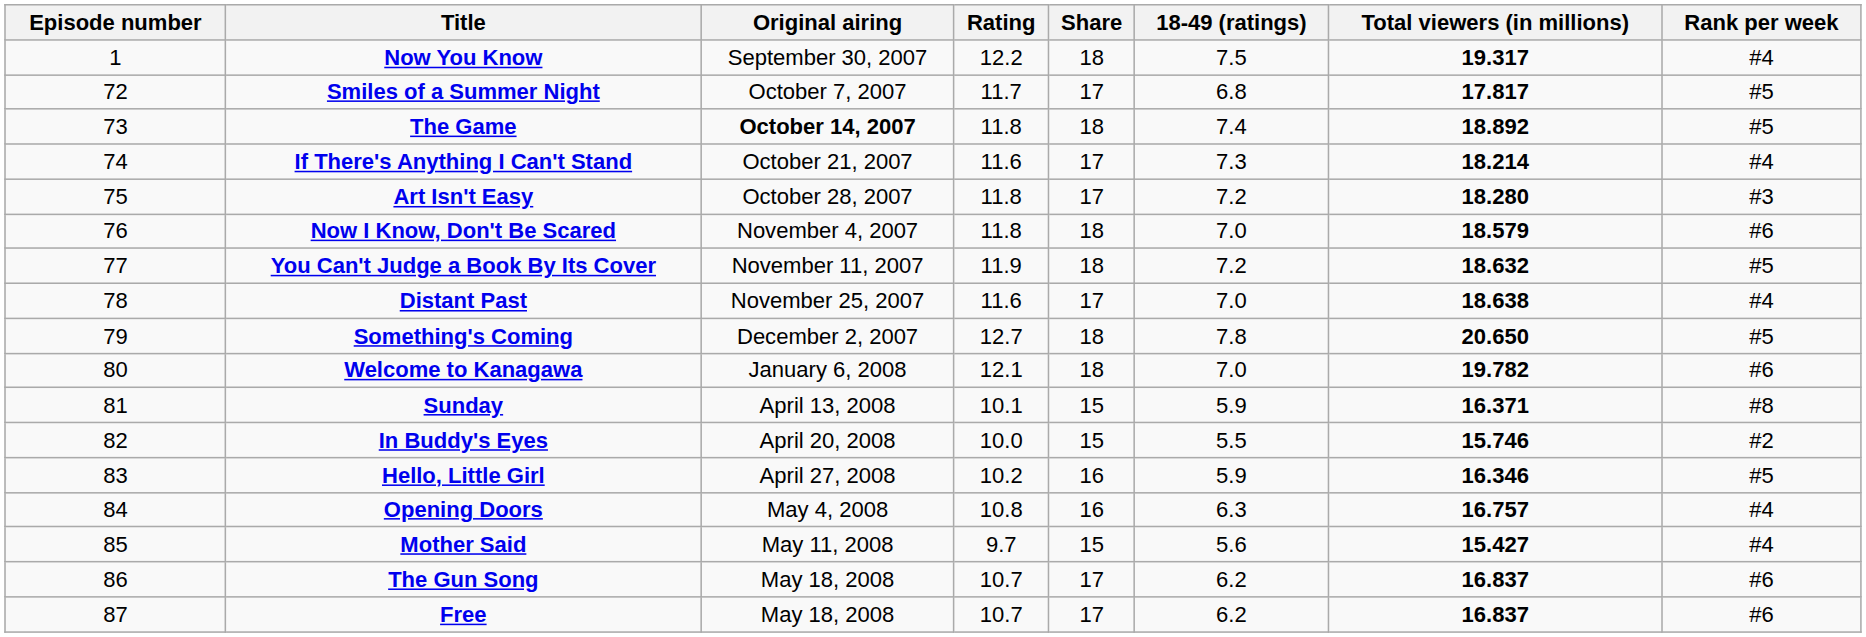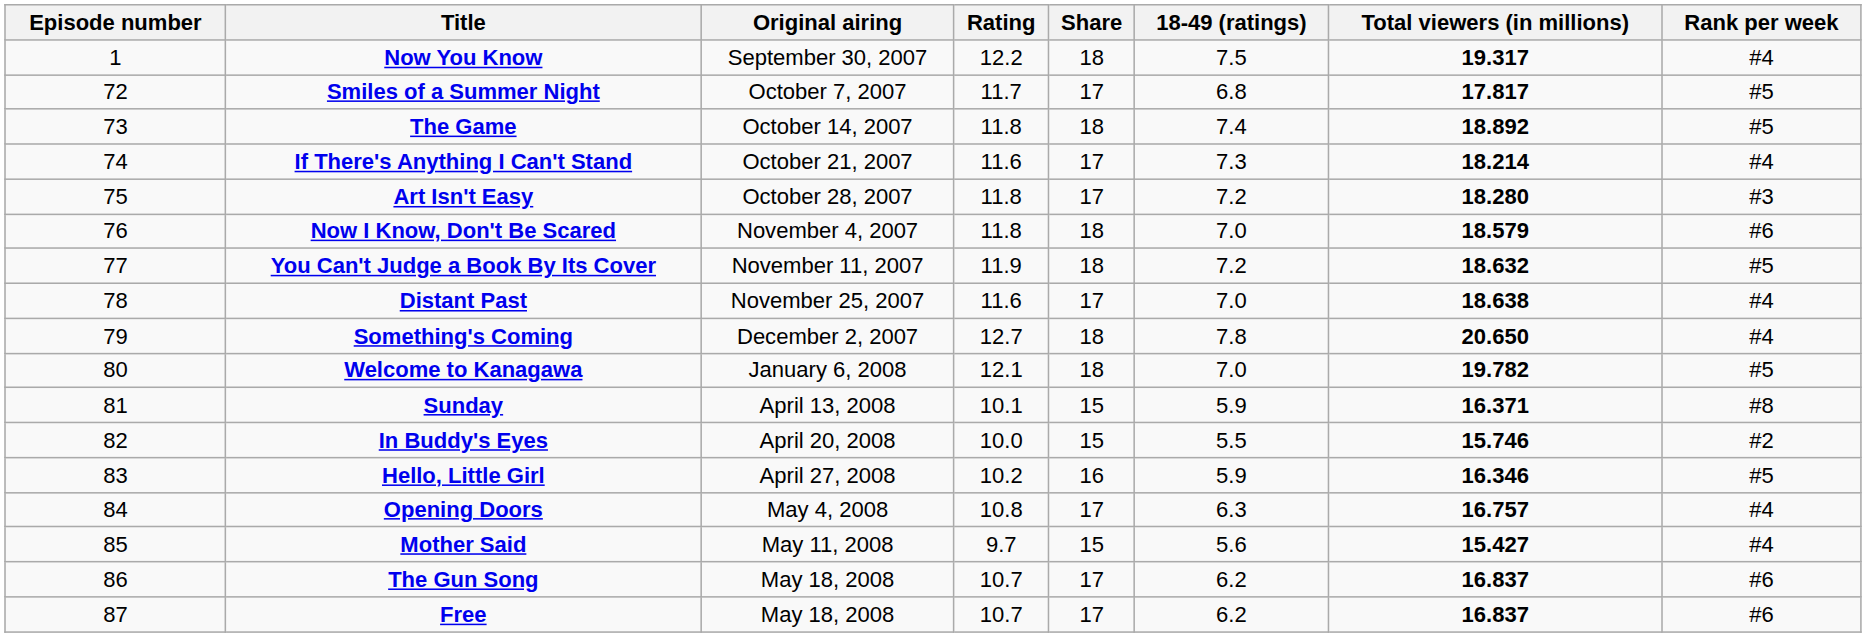 <table class="wikitable" style="font-size:90%; text-align:center; width: 96%; margin-left: auto; margin-right: auto;">
 <tr>
 <th>Episode number<br></th>
 <th>Title</th>
 <th>Original airing</th>
 <th>Rating</th>
 <th>Share</th>
 <th>18-49 (ratings) </th>
 <th>Total viewers (in millions)</th>
 <th>Rank per week</th>
 </tr>
 <tr>
 <td>1<br></td>
 <td><strong><a href='#'>Now You Know</a></strong></td>
 <td>September 30, 2007</td>
 <td>12.2</td>
 <td>18</td>
 <td>7.5</td>
 <td><strong>19.317</strong></td>
 <td>#4</td>
 </tr>
 <tr>
 <td>72<br></td>
 <td><strong><a href='#'>Smiles of a Summer Night</a></strong></td>
 <td>October 7, 2007</td>
 <td>11.7</td>
 <td>17</td>
 <td>6.8</td>
 <td><strong>17.817</strong></td>
 <td>#5</td>
 </tr>
 <tr>
 <td>73<br></td>
 <td><strong><a href='#'>The Game</a></strong></td>
-<td><strong>October 14, 2007</strong></td>
+<td>October 14, 2007</td>
 <td>11.8</td>
 <td>18</td>
 <td>7.4</td>
 <td><strong>18.892</strong></td>
 <td>#5</td>
 </tr>
 <tr>
 <td>74<br></td>
 <td><strong><a href='#'>If There's Anything I Can't Stand</a></strong></td>
 <td>October 21, 2007</td>
 <td>11.6</td>
 <td>17</td>
 <td>7.3</td>
 <td><strong>18.214</strong></td>
 <td>#4</td>
 </tr>
 <tr>
 <td>75<br></td>
 <td><strong><a href='#'>Art Isn't Easy</a></strong></td>
 <td>October 28, 2007</td>
 <td>11.8</td>
 <td>17</td>
 <td>7.2</td>
 <td><strong>18.280</strong></td>
 <td>#3</td>
 </tr>
 <tr>
 <td>76<br></td>
 <td><strong><a href='#'>Now I Know, Don't Be Scared</a></strong></td>
 <td>November 4, 2007</td>
 <td>11.8</td>
 <td>18</td>
 <td>7.0</td>
 <td><strong>18.579</strong></td>
 <td>#6</td>
 </tr>
 <tr>
 <td>77<br></td>
 <td><strong><a href='#'>You Can't Judge a Book By Its Cover</a></strong></td>
 <td>November 11, 2007</td>
 <td>11.9</td>
 <td>18</td>
 <td>7.2</td>
 <td><strong>18.632</strong></td>
 <td>#5</td>
 </tr>
 <tr>
 <td>78<br></td>
 <td><strong><a href='#'>Distant Past</a></strong></td>
 <td>November 25, 2007</td>
 <td>11.6</td>
 <td>17</td>
 <td>7.0</td>
 <td><strong>18.638</strong></td>
 <td>#4</td>
 </tr>
 <tr>
 <td>79<br></td>
 <td><strong><a href='#'>Something's Coming</a></strong></td>
 <td>December 2, 2007</td>
 <td>12.7</td>
 <td>18</td>
 <td>7.8</td>
 <td><strong>20.650</strong></td>
-<td>#5</td>
+<td>#4</td>
 </tr>
 <tr>
 <td>80<br></td>
 <td><strong><a href='#'>Welcome to Kanagawa</a></strong></td>
 <td>January 6, 2008</td>
 <td>12.1</td>
 <td>18</td>
 <td>7.0</td>
 <td><strong>19.782</strong></td>
-<td>#6</td>
+<td>#5</td>
 </tr>
 <tr>
 <td>81<br></td>
 <td><strong><a href='#'>Sunday</a></strong></td>
 <td>April 13, 2008</td>
 <td>10.1</td>
 <td>15</td>
 <td>5.9</td>
 <td><strong>16.371</strong></td>
 <td>#8</td>
 </tr>
 <tr>
 <td>82<br></td>
 <td><strong><a href='#'>In Buddy's Eyes</a></strong></td>
 <td>April 20, 2008</td>
 <td>10.0</td>
 <td>15</td>
 <td>5.5</td>
 <td><strong>15.746</strong></td>
 <td>#2</td>
 </tr>
 <tr>
 <td>83<br></td>
 <td><strong><a href='#'>Hello, Little Girl</a></strong></td>
 <td>April 27, 2008</td>
 <td>10.2</td>
 <td>16</td>
 <td>5.9</td>
 <td><strong>16.346</strong></td>
 <td>#5</td>
 </tr>
 <tr>
 <td>84<br></td>
 <td><strong><a href='#'>Opening Doors</a></strong></td>
 <td>May 4, 2008</td>
 <td>10.8</td>
-<td>16</td>
+<td>17</td>
 <td>6.3</td>
 <td><strong>16.757</strong></td>
 <td>#4</td>
 </tr>
 <tr>
 <td>85<br></td>
 <td><strong><a href='#'>Mother Said</a></strong></td>
 <td>May 11, 2008</td>
 <td>9.7</td>
 <td>15</td>
 <td>5.6</td>
 <td><strong>15.427</strong></td>
 <td>#4</td>
 </tr>
 <tr>
 <td>86<br></td>
 <td><strong><a href='#'>The Gun Song</a></strong></td>
 <td>May 18, 2008</td>
 <td>10.7</td>
 <td>17</td>
 <td>6.2</td>
 <td><strong>16.837</strong></td>
 <td>#6</td>
 </tr>
 <tr>
 <td>87<br></td>
 <td><strong><a href='#'>Free</a></strong></td>
 <td>May 18, 2008</td>
 <td>10.7</td>
 <td>17</td>
 <td>6.2</td>
 <td><strong>16.837</strong></td>
 <td>#6</td>
 </tr>
 </table>
